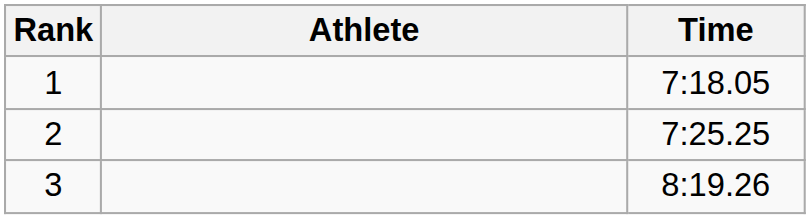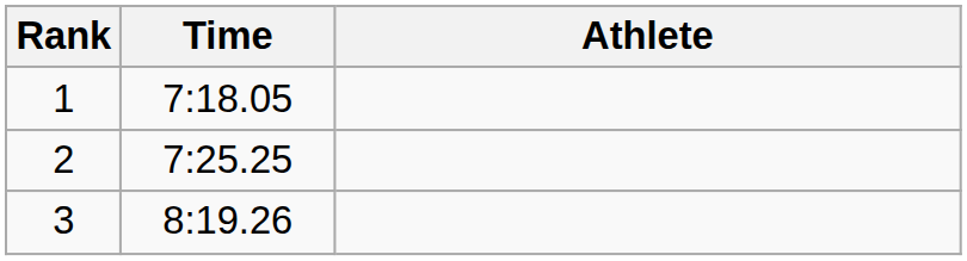 <table class=wikitable style="text-align:center">
 <tr>
 <th width=40>Rank</th>
+<th width=80>Time</th>
 <th width=250>Athlete</th>
-<th width=80>Time</th>
 </tr>
 <tr>
 <td>1</td>
+<td>7:18.05</td>
 <td align=left></td>
-<td>7:18.05</td>
 </tr>
 <tr>
 <td>2</td>
+<td>7:25.25</td>
 <td align=left></td>
-<td>7:25.25</td>
 </tr>
 <tr>
 <td>3</td>
+<td>8:19.26</td>
 <td align=left></td>
-<td>8:19.26</td>
 </tr>
 </table>
